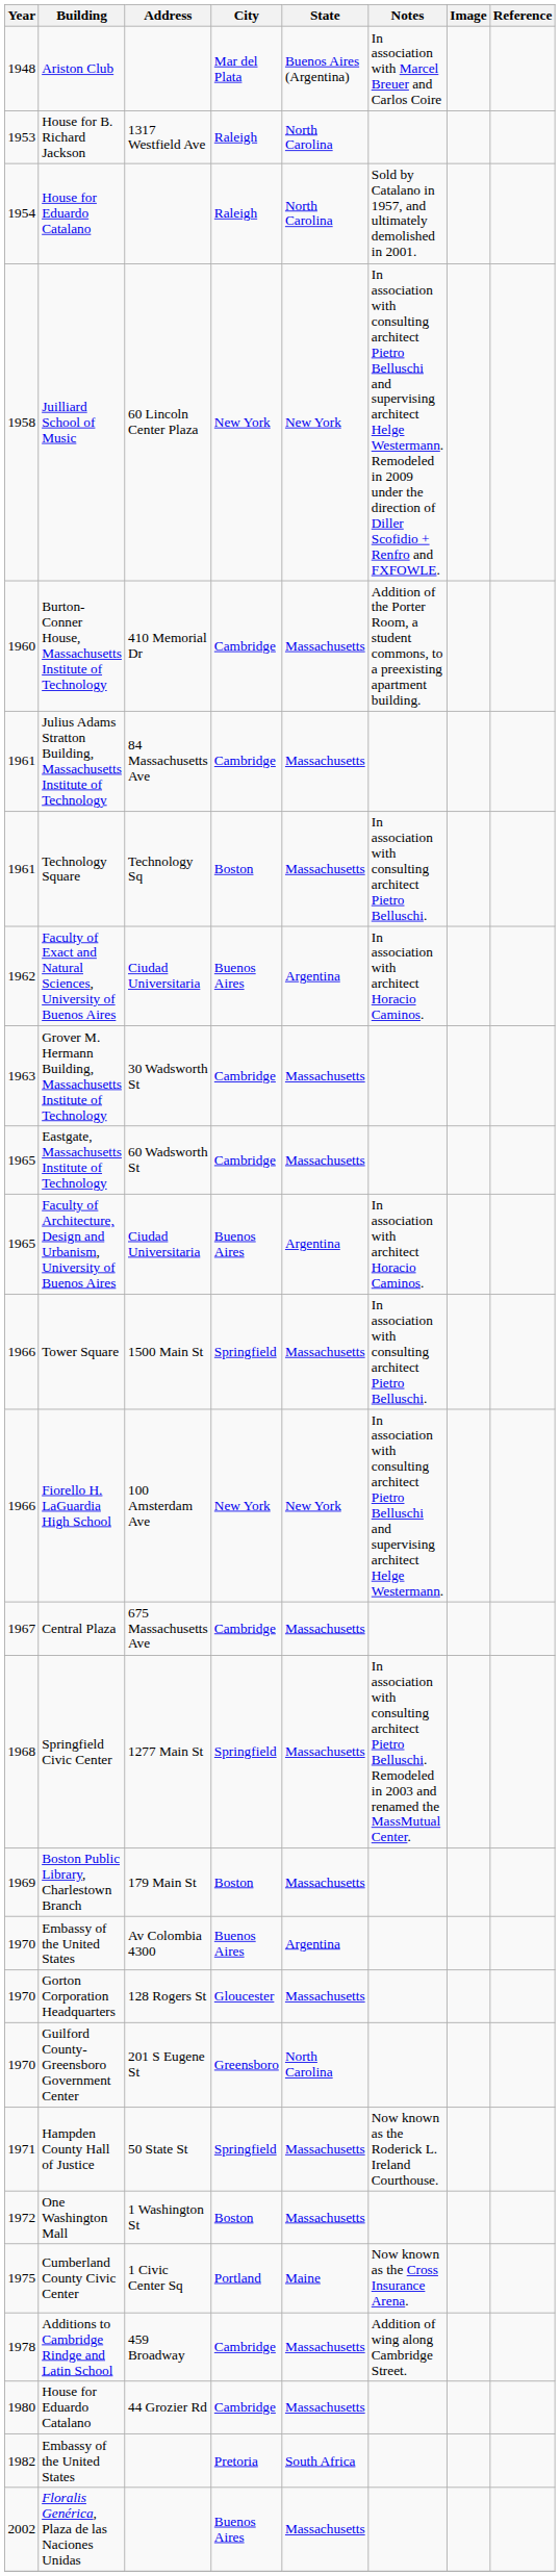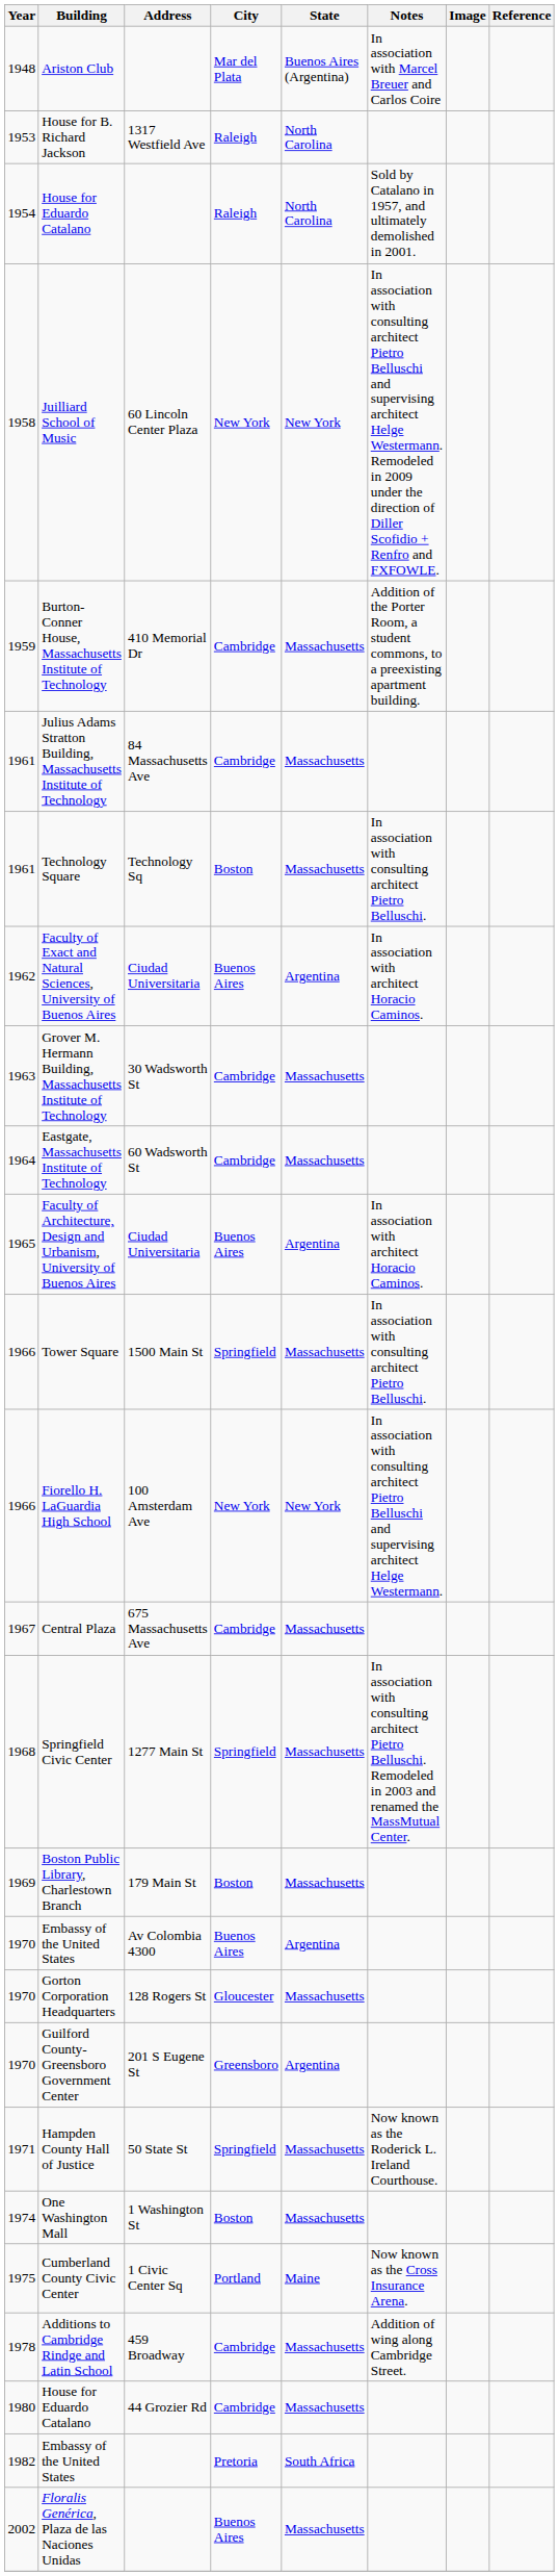 <table class="wikitable sortable">
 <tr>
 <th>Year</th>
 <th>Building</th>
 <th>Address</th>
 <th>City</th>
 <th>State</th>
 <th>Notes</th>
 <th>Image</th>
 <th>Reference</th>
 </tr>
 <tr>
 <td>1948</td>
 <td><a href='#'>Ariston Club</a></td>
 <td></td>
 <td><a href='#'>Mar del Plata</a></td>
 <td><a href='#'>Buenos Aires</a> (Argentina)</td>
 <td>In association with <a href='#'>Marcel Breuer</a> and Carlos Coire</td>
 <td></td>
 <td></td>
 </tr>
 <tr>
 <td>1953</td>
 <td>House for B. Richard Jackson</td>
 <td>1317 Westfield Ave</td>
 <td><a href='#'>Raleigh</a></td>
 <td><a href='#'>North Carolina</a></td>
 <td></td>
 <td></td>
 <td></td>
 </tr>
 <tr>
 <td>1954</td>
 <td><a href='#'>House for Eduardo Catalano</a></td>
 <td></td>
 <td><a href='#'>Raleigh</a></td>
 <td><a href='#'>North Carolina</a></td>
 <td>Sold by Catalano in 1957, and ultimately demolished in 2001.</td>
 <td></td>
 <td></td>
 </tr>
 <tr>
 <td>1958</td>
 <td><a href='#'>Juilliard School of Music</a></td>
 <td>60 Lincoln Center Plaza</td>
 <td><a href='#'>New York</a></td>
 <td><a href='#'>New York</a></td>
 <td>In association with consulting architect <a href='#'>Pietro Belluschi</a> and supervising architect <a href='#'>Helge Westermann</a>. Remodeled in 2009 under the direction of <a href='#'>Diller Scofidio + Renfro</a> and <a href='#'>FXFOWLE</a>.</td>
 <td></td>
 <td></td>
 </tr>
 <tr>
-<td>1960</td>
+<td>1959</td>
 <td>Burton-Conner House,<br><a href='#'>Massachusetts Institute of Technology</a></td>
 <td>410 Memorial Dr</td>
 <td><a href='#'>Cambridge</a></td>
 <td><a href='#'>Massachusetts</a></td>
 <td>Addition of the Porter Room, a student commons, to a preexisting apartment building.</td>
 <td></td>
 <td></td>
 </tr>
 <tr>
 <td>1961</td>
 <td>Julius Adams Stratton Building,<br><a href='#'>Massachusetts Institute of Technology</a></td>
 <td>84 Massachusetts Ave</td>
 <td><a href='#'>Cambridge</a></td>
 <td><a href='#'>Massachusetts</a></td>
 <td></td>
 <td></td>
 <td></td>
 </tr>
 <tr>
 <td>1961</td>
 <td>Technology Square</td>
 <td>Technology Sq</td>
 <td><a href='#'>Boston</a></td>
 <td><a href='#'>Massachusetts</a></td>
 <td>In association with consulting architect <a href='#'>Pietro Belluschi</a>.</td>
 <td></td>
 <td></td>
 </tr>
 <tr>
 <td>1962</td>
 <td><a href='#'>Faculty of Exact and Natural Sciences</a>,<br><a href='#'>University of Buenos Aires</a></td>
 <td><a href='#'>Ciudad Universitaria</a></td>
 <td><a href='#'>Buenos Aires</a></td>
 <td><a href='#'>Argentina</a></td>
 <td>In association with architect <a href='#'>Horacio Caminos</a>.</td>
 <td></td>
 <td></td>
 </tr>
 <tr>
 <td>1963</td>
 <td>Grover M. Hermann Building,<br><a href='#'>Massachusetts Institute of Technology</a></td>
 <td>30 Wadsworth St</td>
 <td><a href='#'>Cambridge</a></td>
 <td><a href='#'>Massachusetts</a></td>
 <td></td>
 <td></td>
 <td></td>
 </tr>
 <tr>
-<td>1965</td>
+<td>1964</td>
 <td>Eastgate,<br><a href='#'>Massachusetts Institute of Technology</a></td>
 <td>60 Wadsworth St</td>
 <td><a href='#'>Cambridge</a></td>
 <td><a href='#'>Massachusetts</a></td>
 <td></td>
 <td></td>
 <td></td>
 </tr>
 <tr>
 <td>1965</td>
 <td><a href='#'>Faculty of Architecture, Design and Urbanism</a>,<br><a href='#'>University of Buenos Aires</a></td>
 <td><a href='#'>Ciudad Universitaria</a></td>
 <td><a href='#'>Buenos Aires</a></td>
 <td><a href='#'>Argentina</a></td>
 <td>In association with architect <a href='#'>Horacio Caminos</a>.</td>
 <td></td>
 <td></td>
 </tr>
 <tr>
 <td>1966</td>
 <td>Tower Square</td>
 <td>1500 Main St</td>
 <td><a href='#'>Springfield</a></td>
 <td><a href='#'>Massachusetts</a></td>
 <td>In association with consulting architect <a href='#'>Pietro Belluschi</a>.</td>
 <td></td>
 <td></td>
 </tr>
 <tr>
 <td>1966</td>
 <td><a href='#'>Fiorello H. LaGuardia High School</a></td>
 <td>100 Amsterdam Ave</td>
 <td><a href='#'>New York</a></td>
 <td><a href='#'>New York</a></td>
 <td>In association with consulting architect <a href='#'>Pietro Belluschi</a> and supervising architect <a href='#'>Helge Westermann</a>.</td>
 <td></td>
 <td></td>
 </tr>
 <tr>
 <td>1967</td>
 <td>Central Plaza</td>
 <td>675 Massachusetts Ave</td>
 <td><a href='#'>Cambridge</a></td>
 <td><a href='#'>Massachusetts</a></td>
 <td></td>
 <td></td>
 <td></td>
 </tr>
 <tr>
 <td>1968</td>
 <td>Springfield Civic Center</td>
 <td>1277 Main St</td>
 <td><a href='#'>Springfield</a></td>
 <td><a href='#'>Massachusetts</a></td>
 <td>In association with consulting architect <a href='#'>Pietro Belluschi</a>. Remodeled in 2003 and renamed the <a href='#'>MassMutual Center</a>.</td>
 <td></td>
 <td></td>
 </tr>
 <tr>
 <td>1969</td>
 <td><a href='#'>Boston Public Library</a>, Charlestown Branch</td>
 <td>179 Main St</td>
 <td><a href='#'>Boston</a></td>
 <td><a href='#'>Massachusetts</a></td>
 <td></td>
 <td></td>
 <td></td>
 </tr>
 <tr>
 <td>1970</td>
 <td>Embassy of the United States</td>
 <td>Av Colombia 4300</td>
 <td><a href='#'>Buenos Aires</a></td>
 <td><a href='#'>Argentina</a></td>
 <td></td>
 <td></td>
 <td></td>
 </tr>
 <tr>
 <td>1970</td>
 <td>Gorton Corporation Headquarters</td>
 <td>128 Rogers St</td>
 <td><a href='#'>Gloucester</a></td>
 <td><a href='#'>Massachusetts</a></td>
 <td></td>
 <td></td>
 <td></td>
 </tr>
 <tr>
 <td>1970</td>
 <td>Guilford County-Greensboro Government Center</td>
 <td>201 S Eugene St</td>
 <td><a href='#'>Greensboro</a></td>
-<td><a href='#'>North Carolina</a></td>
+<td><a href='#'>Argentina</a></td>
 <td></td>
 <td></td>
 <td></td>
 </tr>
 <tr>
 <td>1971</td>
 <td>Hampden County Hall of Justice</td>
 <td>50 State St</td>
 <td><a href='#'>Springfield</a></td>
 <td><a href='#'>Massachusetts</a></td>
 <td>Now known as the Roderick L. Ireland Courthouse.</td>
 <td></td>
 <td></td>
 </tr>
 <tr>
-<td>1972</td>
+<td>1974</td>
 <td>One Washington Mall</td>
 <td>1 Washington St</td>
 <td><a href='#'>Boston</a></td>
 <td><a href='#'>Massachusetts</a></td>
 <td></td>
 <td></td>
 <td></td>
 </tr>
 <tr>
 <td>1975</td>
 <td>Cumberland County Civic Center</td>
 <td>1 Civic Center Sq</td>
 <td><a href='#'>Portland</a></td>
 <td><a href='#'>Maine</a></td>
 <td>Now known as the <a href='#'>Cross Insurance Arena</a>.</td>
 <td></td>
 <td></td>
 </tr>
 <tr>
 <td>1978</td>
 <td>Additions to <a href='#'>Cambridge Rindge and Latin School</a></td>
 <td>459 Broadway</td>
 <td><a href='#'>Cambridge</a></td>
 <td><a href='#'>Massachusetts</a></td>
 <td>Addition of wing along Cambridge Street.</td>
 <td></td>
 <td></td>
 </tr>
 <tr>
 <td>1980</td>
 <td>House for Eduardo Catalano</td>
 <td>44 Grozier Rd</td>
 <td><a href='#'>Cambridge</a></td>
 <td><a href='#'>Massachusetts</a></td>
 <td></td>
 <td></td>
 <td></td>
 </tr>
 <tr>
 <td>1982</td>
 <td>Embassy of the United States</td>
 <td></td>
 <td><a href='#'>Pretoria</a></td>
 <td><a href='#'>South Africa</a></td>
 <td></td>
 <td></td>
 <td></td>
 </tr>
 <tr>
 <td>2002</td>
 <td><em><a href='#'>Floralis Genérica</a></em>,<br>Plaza de las Naciones Unidas</td>
 <td></td>
 <td><a href='#'>Buenos Aires</a></td>
 <td><a href='#'>Massachusetts</a></td>
 <td></td>
 <td></td>
 <td></td>
 </tr>
 <tr>
 </tr>
 </table>
